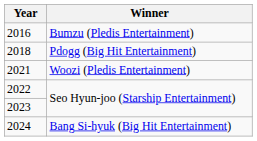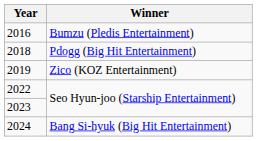 <table class="wikitable">
 <tr align=center>
 <th style="width:50px">Year</th>
 <th style="width:270px">Winner</th>
 </tr>
 <tr>
 <td>2016</td>
 <td><a href='#'>Bumzu</a> (<a href='#'>Pledis Entertainment</a>)</td>
 </tr>
 <tr>
 <td>2018</td>
 <td><a href='#'>Pdogg</a> (<a href='#'>Big Hit Entertainment</a>)</td>
 </tr>
 <tr>
-<td>2021</td>
-<td [Seventeen] (South Korean band)><a href='#'>Woozi</a> (<a href='#'>Pledis Entertainment</a>)</td>
+<td>2019</td>
+<td><a href='#'>Zico</a> (KOZ Entertainment)</td>
 </tr>
 <tr>
 <td>2022</td>
 <td rowspan="2">Seo Hyun-joo (<a href='#'>Starship Entertainment</a>)</td>
 </tr>
 <tr>
 <td>2023</td>
 </tr>
 <tr>
 <td>2024</td>
 <td><a href='#'>Bang Si-hyuk</a> (<a href='#'>Big Hit Entertainment</a>)</td>
 </tr>
 </table>
